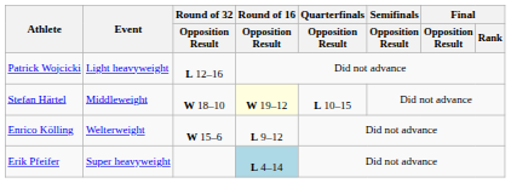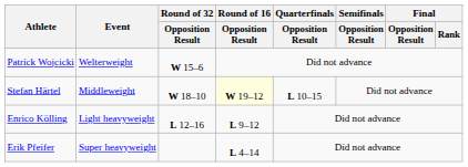 <table class="wikitable" style="font-size:90%">
 <tr>
 <th rowspan=2>Athlete</th>
 <th rowspan=2>Event</th>
 <th>Round of 32</th>
 <th>Round of 16</th>
 <th>Quarterfinals</th>
 <th>Semifinals</th>
 <th colspan=2>Final</th>
 </tr>
 <tr style="font-size:95%">
 <th>Opposition<br>Result</th>
 <th>Opposition<br>Result</th>
 <th>Opposition<br>Result</th>
 <th>Opposition<br>Result</th>
 <th>Opposition<br>Result</th>
 <th>Rank</th>
 </tr>
 <tr align=center>
 <td align=left><a href='#'>Patrick Wojcicki</a></td>
-<td align=left><a href='#'>Light heavyweight</a></td>
-<td><br><strong>L</strong> 12–16</td>
+<td align=left><a href='#'>Welterweight</a></td>
+<td><br><strong>W</strong> 15–6</td>
 <td colspan=5>Did not advance</td>
 </tr>
 <tr align=center>
 <td align=left><a href='#'>Stefan Härtel</a></td>
 <td align=left><a href='#'>Middleweight</a></td>
 <td><br><strong>W</strong> 18–10</td>
 <td style="background: lightyellow;"><br><strong>W</strong> 19–12</td>
 <td><br><strong>L</strong> 10–15</td>
 <td colspan=3>Did not advance</td>
 </tr>
 <tr align=center>
 <td align=left><a href='#'>Enrico Kölling</a></td>
-<td align=left><a href='#'>Welterweight</a></td>
-<td><br><strong>W</strong> 15–6</td>
+<td align=left><a href='#'>Light heavyweight</a></td>
+<td><br><strong>L</strong> 12–16</td>
 <td><br><strong>L</strong> 9–12</td>
 <td colspan=4>Did not advance</td>
 </tr>
 <tr align=center>
 <td align=left><a href='#'>Erik Pfeifer</a></td>
 <td align=left><a href='#'>Super heavyweight</a></td>
 <td></td>
-<td style="background: lightblue;"><br><strong>L</strong> 4–14</td>
+<td><br><strong>L</strong> 4–14</td>
 <td colspan=4>Did not advance</td>
 </tr>
 </table>
